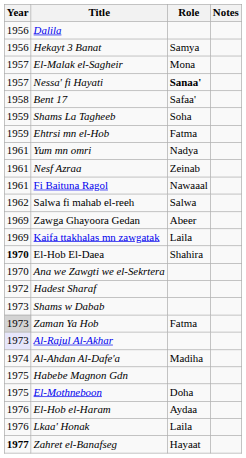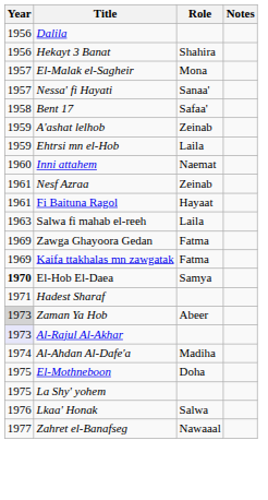 <table class="wikitable sortable">
 <tr>
 <th>Year</th>
 <th>Title</th>
 <th>Role</th>
 <th class="unsortable">Notes</th>
 </tr>
 <tr>
 <td>1956</td>
 <td><em><a href='#'>Dalila</a></em></td>
 <td></td>
 <td></td>
 </tr>
 <tr>
 <td>1956</td>
 <td><em>Hekayt 3 Banat</em></td>
-<td>Samya</td>
+<td>Shahira</td>
 <td></td>
 </tr>
 <tr>
 <td>1957</td>
 <td><em>El-Malak el-Sagheir</em></td>
 <td>Mona</td>
 <td></td>
 </tr>
 <tr>
 <td>1957</td>
 <td><em>Nessa' fi Hayati</em></td>
-<td><strong>Sanaa'</strong></td>
+<td>Sanaa'</td>
 <td></td>
 </tr>
 <tr>
 <td>1958</td>
 <td><em>Bent 17</em></td>
 <td>Safaa'</td>
 <td></td>
 </tr>
 <tr>
 <td>1959</td>
-<td><em>Shams La Tagheeb</em></td>
-<td>Soha</td>
+<td><em>A'ashat lelhob</em></td>
+<td>Zeinab</td>
 <td></td>
 </tr>
 <tr>
 <td>1959</td>
 <td><em>Ehtrsi mn el-Hob</em></td>
-<td>Fatma</td>
+<td>Laila</td>
 <td></td>
 </tr>
 <tr>
-<td>1961</td>
-<td><em>Yum mn omri</em></td>
-<td>Nadya</td>
+<td>1960</td>
+<td><em><a href='#'>Inni attahem</a></em></td>
+<td>Naemat</td>
 <td></td>
 </tr>
 <tr>
 <td>1961</td>
 <td><em>Nesf Azraa<strong></td>
 <td>Zeinab</td>
 <td></td>
 </tr>
 <tr>
 <td>1961</td>
 <td></em><a href='#'>Fi Baituna Ragol</a><em></td>
-<td>Nawaaal</td>
+<td>Hayaat</td>
 <td></td>
 </tr>
 <tr>
-<td>1962</td>
+<td>1963</td>
 <td></em>Salwa fi mahab el-reeh<em></td>
-<td>Salwa</td>
+<td>Laila</td>
 <td></td>
 </tr>
 <tr>
 <td>1969</td>
 <td></em>Zawga Ghayoora Gedan<em></td>
-<td>Abeer</td>
+<td>Fatma</td>
 <td></td>
 </tr>
 <tr>
 <td>1969</td>
 <td></em><a href='#'>Kaifa ttakhalas mn zawgatak</a><em></td>
-<td>Laila</td>
+<td>Fatma</td>
 <td></td>
 </tr>
 <tr>
 <td><strong>1970</strong></td>
 <td></em>El-Hob El-Daea</strong></td>
-<td>Shahira</td>
+<td>Samya</td>
 <td></td>
 </tr>
 <tr>
-<td>1970</td>
-<td><em>Ana we Zawgti we el-Sekrtera</em></td>
-<td></td>
-<td></td>
-</tr>
-<tr>
-<td>1972</td>
+<td>1971</td>
 <td><em>Hadest Sharaf</em></td>
-<td></td>
-<td></td>
-</tr>
-<tr>
-<td>1973</td>
-<td><em>Shams w Dabab</em></td>
 <td></td>
 <td></td>
 </tr>
 <tr>
 <td style="background: lightgrey;">1973</td>
 <td><em>Zaman Ya Hob</em></td>
-<td>Fatma</td>
+<td>Abeer</td>
 <td></td>
 </tr>
 <tr>
 <td style="background: lavender;">1973</td>
 <td><em><a href='#'>Al-Rajul Al-Akhar</a></em></td>
 <td></td>
 <td></td>
 </tr>
 <tr>
 <td>1974</td>
 <td><em>Al-Ahdan Al-Dafe'a</em></td>
 <td>Madiha</td>
 <td></td>
 </tr>
 <tr>
 <td>1975</td>
-<td><em>Habebe Magnon Gdn</em></td>
-<td></td>
-<td></td>
-</tr>
-<tr>
-<td>1975</td>
 <td><em><a href='#'>El-Mothneboon</a></em></td>
 <td>Doha</td>
 <td></td>
 </tr>
 <tr>
-<td>1976</td>
-<td><em>El-Hob el-Haram</em></td>
-<td>Aydaa</td>
+<td>1975</td>
+<td><em>La Shy' yohem</em></td>
+<td></td>
 <td></td>
 </tr>
 <tr>
 <td>1976</td>
 <td><em>Lkaa' Honak</em></td>
-<td>Laila</td>
+<td>Salwa</td>
 <td></td>
 </tr>
 <tr>
-<td><strong>1977</strong></td>
+<td>1977</td>
 <td><em>Zahret el-Banafseg</em></td>
-<td>Hayaat</td>
+<td>Nawaaal</td>
 <td></td>
 </tr>
 </table>
